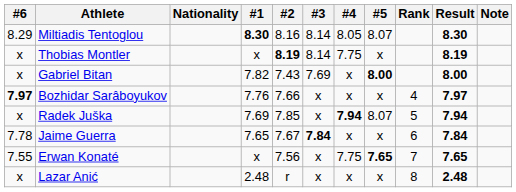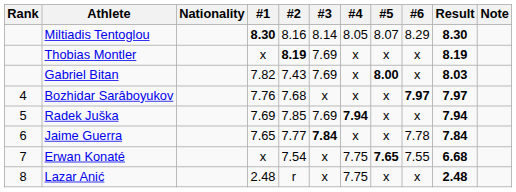 <table class="wikitable sortable" style="text-align:center">
 <tr>
-<th>#6</th>
+<th>Rank</th>
 <th>Athlete</th>
 <th>Nationality</th>
 <th>#1</th>
 <th>#2</th>
 <th>#3</th>
 <th>#4</th>
 <th>#5</th>
-<th>Rank</th>
+<th>#6</th>
 <th>Result</th>
 <th>Note</th>
 </tr>
 <tr>
-<td>8.29</td>
+<td></td>
 <td align="left"><a href='#'>Miltiadis Tentoglou</a></td>
 <td align="left"></td>
 <td><strong>8.30</strong></td>
 <td>8.16</td>
 <td>8.14</td>
 <td>8.05</td>
 <td>8.07</td>
-<td></td>
+<td>8.29</td>
 <td><strong>8.30</strong></td>
 <td></td>
 </tr>
 <tr>
-<td>x</td>
+<td></td>
 <td align="left"><a href='#'>Thobias Montler</a></td>
 <td align="left"></td>
 <td>x</td>
 <td><strong>8.19</strong></td>
-<td>8.14</td>
-<td>7.75</td>
+<td>7.69</td>
 <td>x</td>
-<td></td>
+<td>x</td>
+<td>x</td>
 <td><strong>8.19</strong></td>
 <td></td>
 </tr>
 <tr>
-<td>x</td>
+<td></td>
 <td align="left"><a href='#'>Gabriel Bitan</a></td>
 <td align="left"></td>
 <td>7.82</td>
 <td>7.43</td>
 <td>7.69</td>
 <td>x</td>
 <td><strong>8.00</strong></td>
-<td></td>
-<td><strong>8.00</strong></td>
+<td>x</td>
+<td><strong>8.03</strong></td>
 <td></td>
 </tr>
 <tr>
-<td><strong>7.97</strong></td>
+<td>4</td>
 <td align="left"><a href='#'>Bozhidar Sarâboyukov</a></td>
 <td align="left"></td>
 <td>7.76</td>
-<td>7.66</td>
+<td>7.68</td>
 <td>x</td>
 <td>x</td>
 <td>x</td>
-<td>4</td>
+<td><strong>7.97</strong></td>
 <td><strong>7.97</strong></td>
 <td></td>
 </tr>
 <tr>
-<td>x</td>
+<td>5</td>
 <td align="left"><a href='#'>Radek Juška</a></td>
 <td align="left"></td>
 <td>7.69</td>
 <td>7.85</td>
+<td>7.69</td>
+<td><strong>7.94</strong></td>
 <td>x</td>
-<td><strong>7.94</strong></td>
-<td>8.07</td>
-<td>5</td>
+<td>x</td>
 <td><strong>7.94</strong></td>
 <td></td>
 </tr>
 <tr>
-<td>7.78</td>
+<td>6</td>
 <td align="left"><a href='#'>Jaime Guerra</a></td>
 <td align="left"></td>
 <td>7.65</td>
-<td>7.67</td>
+<td>7.77</td>
 <td><strong>7.84</strong></td>
 <td>x</td>
 <td>x</td>
-<td>6</td>
+<td>7.78</td>
 <td><strong>7.84</strong></td>
 <td></td>
 </tr>
 <tr>
-<td>7.55</td>
+<td>7</td>
 <td align="left"><a href='#'>Erwan Konaté</a></td>
 <td align="left"></td>
 <td>x</td>
-<td>7.56</td>
+<td>7.54</td>
 <td>x</td>
 <td>7.75</td>
 <td><strong>7.65</strong></td>
-<td>7</td>
-<td><strong>7.65</strong></td>
+<td>7.55</td>
+<td><strong>6.68</strong></td>
 <td></td>
 </tr>
 <tr>
-<td>x</td>
+<td>8</td>
 <td align="left"><a href='#'>Lazar Anić</a></td>
 <td align="left"></td>
 <td>2.48</td>
 <td>r</td>
 <td>x</td>
+<td>7.75</td>
 <td>x</td>
 <td>x</td>
-<td>8</td>
 <td><strong>2.48</strong></td>
 <td></td>
 </tr>
 </table>
